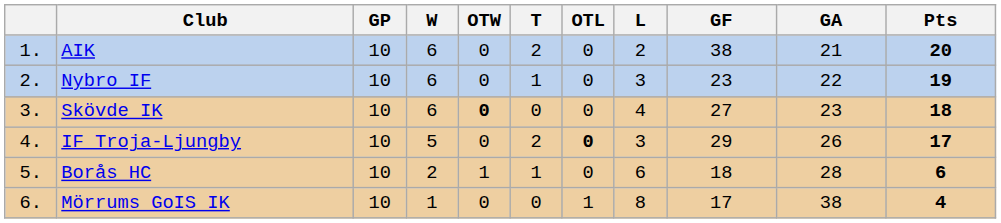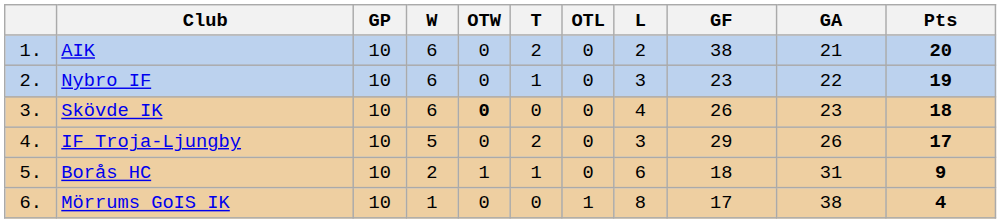 <table class="wikitable">
 <tr>
 <th width="30"></th>
 <th width="200">Club</th>
 <th width="30">GP</th>
 <th width="30">W</th>
 <th width="30">OTW</th>
 <th width="30">T</th>
 <th width="30">OTL</th>
 <th width="30">L</th>
 <th width="70">GF</th>
 <th width="70">GA</th>
 <th width="70">Pts</th>
 </tr>
 <tr bgcolor="#BCD2EE" align="center">
 <td>1.</td>
 <td align="left"><a href='#'>AIK</a></td>
 <td>10</td>
 <td>6</td>
 <td>0</td>
 <td>2</td>
 <td>0</td>
 <td>2</td>
 <td>38</td>
 <td>21</td>
 <td><strong>20</strong></td>
 </tr>
 <tr bgcolor="#BCD2EE" align="center">
 <td>2.</td>
 <td align="left"><a href='#'>Nybro IF</a></td>
 <td>10</td>
 <td>6</td>
 <td>0</td>
 <td>1</td>
 <td>0</td>
 <td>3</td>
 <td>23</td>
 <td>22</td>
 <td><strong>19</strong></td>
 </tr>
 <tr bgcolor="#EECFA1" align="center">
 <td>3.</td>
 <td align="left"><a href='#'>Skövde IK</a></td>
 <td>10</td>
 <td>6</td>
 <td><strong>0</strong></td>
 <td>0</td>
 <td>0</td>
 <td>4</td>
-<td>27</td>
+<td>26</td>
 <td>23</td>
 <td><strong>18</strong></td>
 </tr>
 <tr bgcolor="#EECFA1" align="center">
 <td>4.</td>
 <td align="left"><a href='#'>IF Troja-Ljungby</a></td>
 <td>10</td>
 <td>5</td>
 <td>0</td>
 <td>2</td>
-<td><strong>0</strong></td>
+<td>0</td>
 <td>3</td>
 <td>29</td>
 <td>26</td>
 <td><strong>17</strong></td>
 </tr>
 <tr bgcolor="#EECFA1" align="center">
 <td>5.</td>
 <td align="left"><a href='#'>Borås HC</a></td>
 <td>10</td>
 <td>2</td>
 <td>1</td>
 <td>1</td>
 <td>0</td>
 <td>6</td>
 <td>18</td>
-<td>28</td>
-<td><strong>6</strong></td>
+<td>31</td>
+<td><strong>9</strong></td>
 </tr>
 <tr bgcolor="#EECFA1" align="center">
 <td>6.</td>
 <td align="left"><a href='#'>Mörrums GoIS IK</a></td>
 <td>10</td>
 <td>1</td>
 <td>0</td>
 <td>0</td>
 <td>1</td>
 <td>8</td>
 <td>17</td>
 <td>38</td>
 <td><strong>4</strong></td>
 </tr>
 </table>
